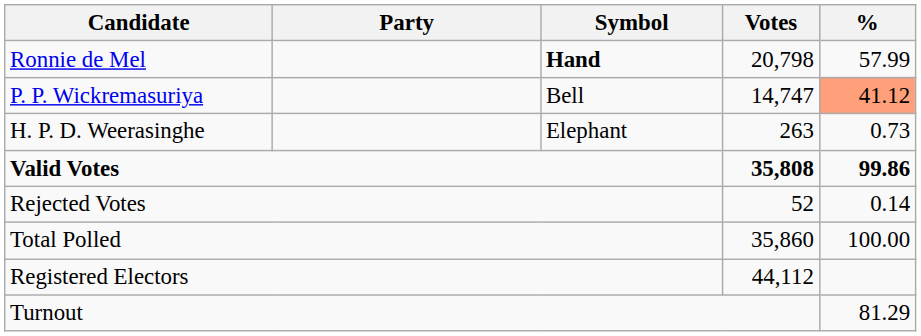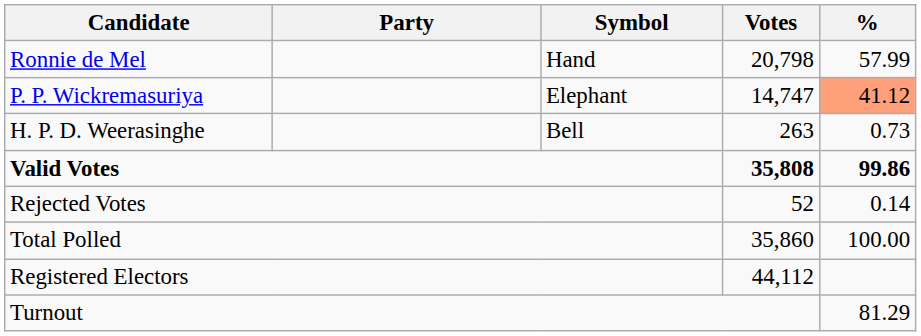 <table class="wikitable" border="1" style="text-align:right;">
 <tr>
 <th align=left width="180">Candidate</th>
 <th align=left width="180">Party</th>
 <th align=left width="120">Symbol</th>
 <th align=left width="60">Votes</th>
 <th align=left width="60">%</th>
 </tr>
 <tr>
 <td align=left><a href='#'>Ronnie de Mel</a></td>
 <td></td>
-<td align=left><strong>Hand</strong></td>
+<td align=left>Hand</td>
 <td align=right>20,798</td>
 <td align=right>57.99</td>
 </tr>
 <tr>
 <td align=left><a href='#'>P. P. Wickremasuriya</a></td>
 <td></td>
-<td align=left>Bell</td>
+<td align=left>Elephant</td>
 <td align=right>14,747</td>
 <td align=right style="background: lightsalmon;">41.12</td>
 </tr>
 <tr>
 <td align=left>H. P. D. Weerasinghe</td>
 <td></td>
-<td align=left>Elephant</td>
+<td align=left>Bell</td>
 <td align=right>263</td>
 <td align=right>0.73</td>
 </tr>
 <tr>
 <td align=left colspan=3><strong>Valid Votes</strong></td>
 <td align=right><strong>35,808</strong></td>
 <td align=right><strong>99.86</strong></td>
 </tr>
 <tr>
 <td align=left colspan=3>Rejected Votes</td>
 <td align=right>52</td>
 <td align=right>0.14</td>
 </tr>
 <tr>
 <td align=left colspan=3>Total Polled</td>
 <td align=right>35,860</td>
 <td align=right>100.00</td>
 </tr>
 <tr>
 <td align=left colspan=3>Registered Electors</td>
 <td align=right>44,112</td>
 <td></td>
 </tr>
 <tr>
 <td align=left colspan=4>Turnout</td>
 <td align=right>81.29</td>
 </tr>
 </table>
